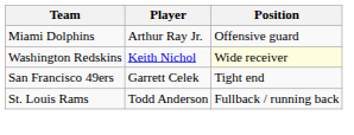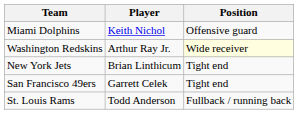 <table class="wikitable">
 <tr>
 <th>Team</th>
 <th>Player</th>
 <th>Position</th>
 </tr>
 <tr>
 <td>Miami Dolphins</td>
-<td>Arthur Ray Jr.</td>
+<td><a href='#'>Keith Nichol</a></td>
 <td>Offensive guard</td>
 </tr>
 <tr>
 <td>Washington Redskins</td>
-<td><a href='#'>Keith Nichol</a></td>
+<td>Arthur Ray Jr.</td>
 <td style="background: lightyellow;">Wide receiver</td>
+</tr>
+<tr>
+<td>New York Jets</td>
+<td>Brian Linthicum</td>
+<td>Tight end</td>
 </tr>
 <tr>
 <td>San Francisco 49ers</td>
 <td>Garrett Celek</td>
 <td>Tight end</td>
 </tr>
 <tr>
 <td>St. Louis Rams</td>
 <td>Todd Anderson</td>
 <td>Fullback / running back</td>
 </tr>
 </table>
